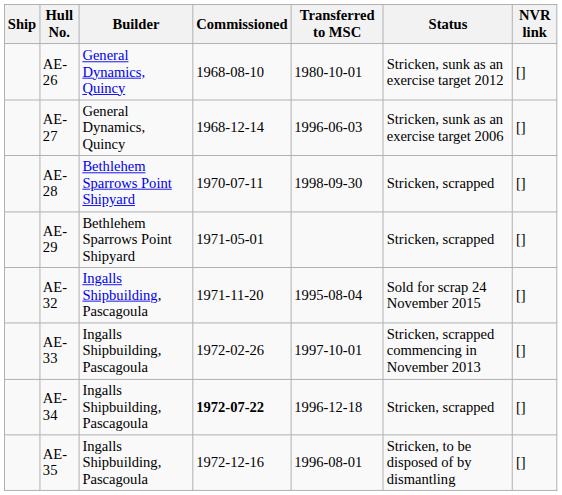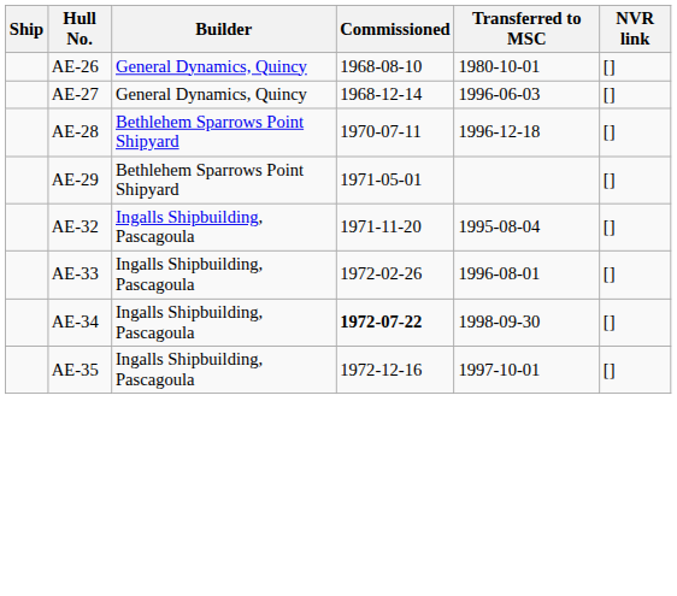 <table class="wikitable sortable">
 <tr>
 <th>Ship</th>
 <th>Hull No.</th>
 <th>Builder</th>
 <th>Commissioned</th>
 <th>Transferred to MSC</th>
-<th>Status</th>
 <th>NVR link</th>
 </tr>
 <tr>
 <td></td>
 <td>AE-26</td>
 <td><a href='#'>General Dynamics, Quincy</a></td>
 <td>1968-08-10</td>
 <td>1980-10-01</td>
-<td>Stricken, sunk as an exercise target 2012</td>
 <td>[]</td>
 </tr>
 <tr>
 <td></td>
 <td>AE-27</td>
 <td>General Dynamics, Quincy</td>
 <td>1968-12-14</td>
 <td>1996-06-03</td>
-<td>Stricken, sunk as an exercise target 2006</td>
 <td>[]</td>
 </tr>
 <tr>
 <td></td>
 <td>AE-28</td>
 <td><a href='#'>Bethlehem Sparrows Point Shipyard</a></td>
 <td>1970-07-11</td>
-<td>1998-09-30</td>
-<td>Stricken, scrapped</td>
+<td>1996-12-18</td>
 <td>[]</td>
 </tr>
 <tr>
 <td></td>
 <td>AE-29</td>
 <td>Bethlehem Sparrows Point Shipyard</td>
 <td>1971-05-01</td>
 <td></td>
-<td>Stricken, scrapped</td>
 <td>[]</td>
 </tr>
 <tr>
 <td></td>
 <td>AE-32</td>
 <td><a href='#'>Ingalls Shipbuilding</a>, Pascagoula</td>
 <td>1971-11-20</td>
 <td>1995-08-04</td>
-<td>Sold for scrap 24 November 2015</td>
 <td>[]</td>
 </tr>
 <tr>
 <td></td>
 <td>AE-33</td>
 <td>Ingalls Shipbuilding, Pascagoula</td>
 <td>1972-02-26</td>
-<td>1997-10-01</td>
-<td>Stricken, scrapped commencing in November 2013</td>
+<td>1996-08-01</td>
 <td>[]</td>
 </tr>
 <tr>
 <td></td>
 <td>AE-34</td>
 <td>Ingalls Shipbuilding, Pascagoula</td>
 <td><strong>1972-07-22</strong></td>
-<td>1996-12-18</td>
-<td>Stricken, scrapped</td>
+<td>1998-09-30</td>
 <td>[]</td>
 </tr>
 <tr>
 <td></td>
 <td>AE-35</td>
 <td>Ingalls Shipbuilding, Pascagoula</td>
 <td>1972-12-16</td>
-<td>1996-08-01</td>
-<td>Stricken, to be disposed of by dismantling</td>
+<td>1997-10-01</td>
 <td>[]</td>
 </tr>
 </table>
